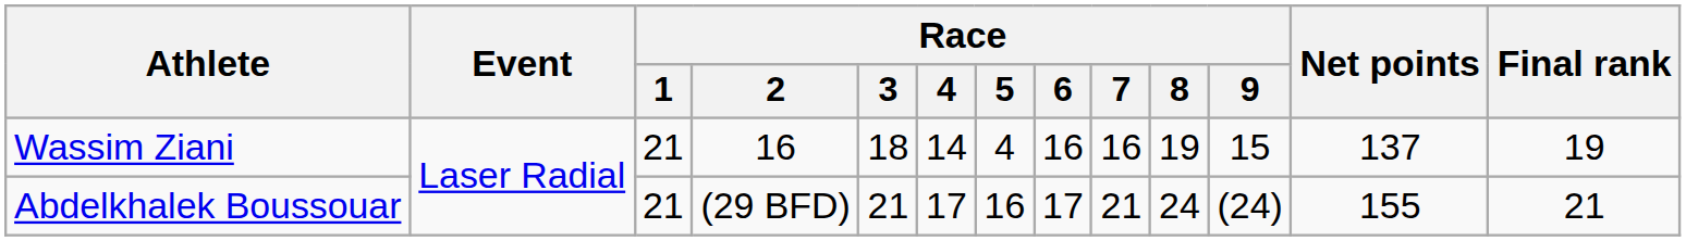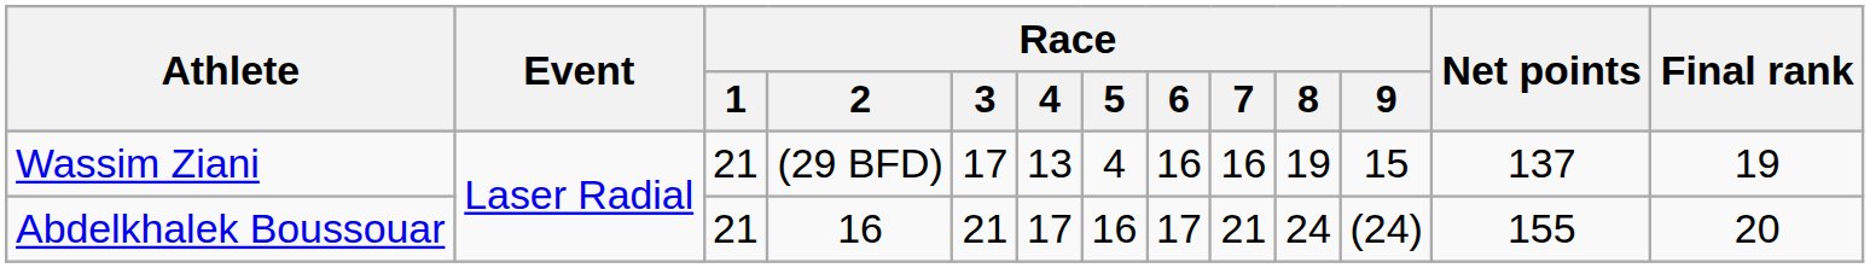 <table class="wikitable" style="font-size:90%">
 <tr>
 <th rowspan="2">Athlete</th>
 <th rowspan="2">Event</th>
 <th colspan=9>Race</th>
 <th rowspan=2>Net points</th>
 <th rowspan=2>Final rank</th>
 </tr>
 <tr style="font-size:95%">
 <th>1</th>
 <th>2</th>
 <th>3</th>
 <th>4</th>
 <th>5</th>
 <th>6</th>
 <th>7</th>
 <th>8</th>
 <th>9</th>
 </tr>
 <tr align=center>
 <td align=left><a href='#'>Wassim Ziani</a></td>
 <td align=left rowspan=2><a href='#'>Laser Radial</a></td>
 <td>21</td>
-<td>16</td>
-<td>18</td>
-<td>14</td>
+<td>(29 BFD)</td>
+<td>17</td>
+<td>13</td>
 <td>4</td>
 <td>16</td>
 <td>16</td>
 <td>19</td>
 <td>15</td>
 <td>137</td>
 <td>19</td>
 </tr>
 <tr align=center>
 <td align=left><a href='#'>Abdelkhalek Boussouar</a></td>
 <td>21</td>
-<td>(29 BFD)</td>
+<td>16</td>
 <td>21</td>
 <td>17</td>
 <td>16</td>
 <td>17</td>
 <td>21</td>
 <td>24</td>
 <td>(24)</td>
 <td>155</td>
-<td>21</td>
+<td>20</td>
 </tr>
 </table>
